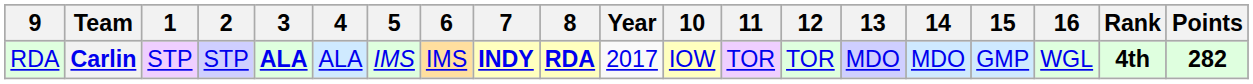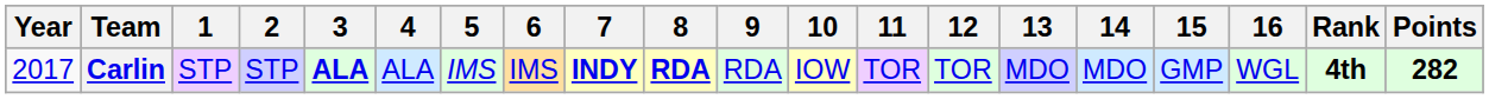 <table class="wikitable" style="text-align:center; font-size:85%">
 <tr>
-<th>9</th>
+<th>Year</th>
 <th>Team</th>
 <th>1</th>
 <th>2</th>
 <th>3</th>
 <th>4</th>
 <th>5</th>
 <th>6</th>
 <th>7</th>
 <th>8</th>
-<th>Year</th>
+<th>9</th>
 <th>10</th>
 <th>11</th>
 <th>12</th>
 <th>13</th>
 <th>14</th>
 <th>15</th>
 <th>16</th>
 <th>Rank</th>
 <th>Points</th>
 </tr>
 <tr>
-<td style="background:#DFFFDF;"><a href='#'>RDA</a><br></td>
+<td><a href='#'>2017</a></td>
 <th><a href='#'>Carlin</a></th>
 <td style="background:#EFCFFF;"><a href='#'>STP</a><br></td>
 <td style="background:#CFCFFF;"><a href='#'>STP</a><br></td>
 <td style="background:#DFFFDF;"><strong><a href='#'>ALA</a><br></strong></td>
 <td style="background:#CFEAFF;"><a href='#'>ALA</a><br></td>
 <td style="background:#DFFFDF;"><em><a href='#'>IMS</a></em><br></td>
 <td style="background:#FFDF9F;"><a href='#'>IMS</a><br></td>
 <td style="background:#FFFFBF;"><strong><a href='#'>INDY</a></strong><br></td>
 <td style="background:#FFFFBF;"><strong><a href='#'>RDA</a></strong><br></td>
-<td><a href='#'>2017</a></td>
+<td style="background:#DFFFDF;"><a href='#'>RDA</a><br></td>
 <td style="background:#FFFFBF;"><a href='#'>IOW</a><br></td>
 <td style="background:#EFCFFF;"><a href='#'>TOR</a><br></td>
 <td style="background:#DFFFDF;"><a href='#'>TOR</a><br></td>
 <td style="background:#CFCFFF;"><a href='#'>MDO</a><br></td>
 <td style="background:#CFEAFF;"><a href='#'>MDO</a><br></td>
 <td style="background:#CFEAFF;"><a href='#'>GMP</a><br></td>
 <td style="background:#DFFFDF;"><a href='#'>WGL</a><br></td>
 <th style="background:#DFFFDF;">4th</th>
 <th style="background:#DFFFDF;">282</th>
 </tr>
 </table>
